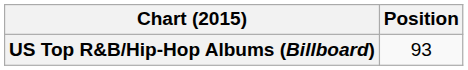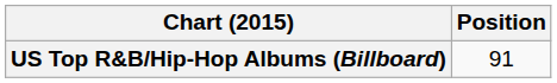 <table class="wikitable plainrowheaders" style="text-align:center">
 <tr>
 <th scope="col">Chart (2015)</th>
 <th scope="col">Position</th>
 </tr>
 <tr>
 <th scope="row">US Top R&B/Hip-Hop Albums (<em>Billboard</em>)</th>
-<td>93</td>
+<td>91</td>
 </tr>
 </table>
